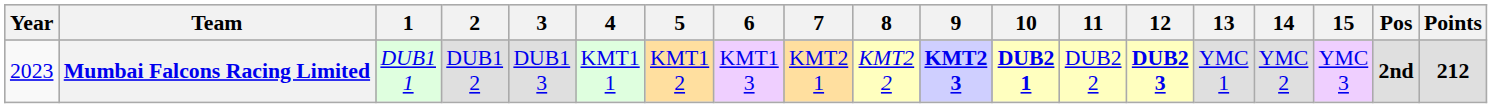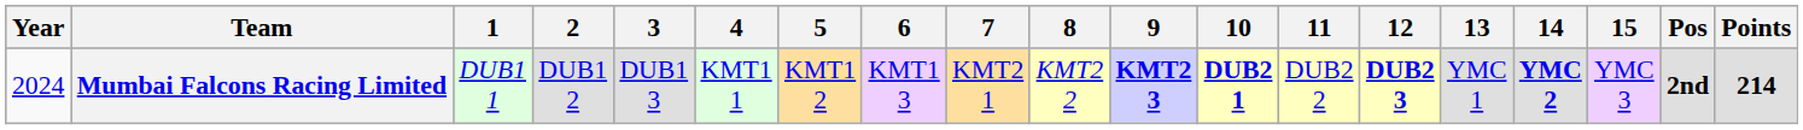 <table class="wikitable" style="text-align:center; font-size:85%;">
 <tr>
 <th>Year</th>
 <th>Team</th>
 <th>1</th>
 <th>2</th>
 <th>3</th>
 <th>4</th>
 <th>5</th>
 <th>6</th>
 <th>7</th>
 <th>8</th>
 <th>9</th>
 <th>10</th>
 <th>11</th>
 <th>12</th>
 <th>13</th>
 <th>14</th>
 <th>15</th>
 <th>Pos</th>
 <th>Points</th>
 </tr>
 <tr>
-<td><a href='#'>2023</a></td>
+<td><a href='#'>2024</a></td>
 <th nowrap><a href='#'>Mumbai Falcons Racing Limited</a></th>
 <td style="background:#DFFFDF;"><em><a href='#'>DUB1<br>1</a></em><br></td>
 <td style="background:#DFDFDF;"><a href='#'>DUB1<br>2</a><br></td>
 <td style="background:#DFDFDF;"><a href='#'>DUB1<br>3</a><br></td>
 <td style="background:#DFFFDF;"><a href='#'>KMT1<br>1</a><br></td>
 <td style="background:#FFDF9F;"><a href='#'>KMT1<br>2</a><br></td>
 <td style="background:#EFCFFF;"><a href='#'>KMT1<br>3</a><br></td>
 <td style="background:#FFDF9F;"><a href='#'>KMT2<br>1</a><br></td>
 <td style="background:#FFFFBF;"><em><a href='#'>KMT2<br>2</a></em><br></td>
 <td style="background:#CFCFFF;"><strong><a href='#'>KMT2<br>3</a><br></strong></td>
 <td style="background:#FFFFBF;"><strong><a href='#'>DUB2<br>1</a></strong><br></td>
 <td style="background:#FFFFBF;"><a href='#'>DUB2<br>2</a><br></td>
 <td style="background:#FFFFBF;"><strong><a href='#'>DUB2<br>3</a></strong><br></td>
 <td style="background:#DFDFDF;"><a href='#'>YMC<br>1</a><br></td>
-<td style="background:#DFDFDF;"><a href='#'>YMC<br>2</a><br></td>
+<td style="background:#DFDFDF;"><strong><a href='#'>YMC<br>2</a><br></strong></td>
 <td style="background:#EFCFFF;"><a href='#'>YMC<br>3</a><br></td>
 <th style="background:#DFDFDF;">2nd</th>
-<th style="background:#DFDFDF;">212</th>
+<th style="background:#DFDFDF;">214</th>
 </tr>
 </table>
